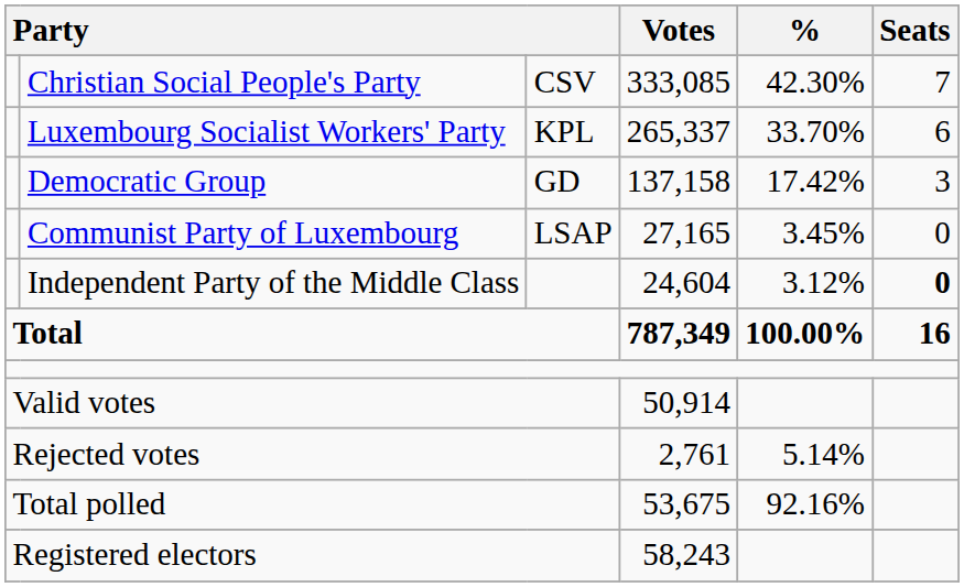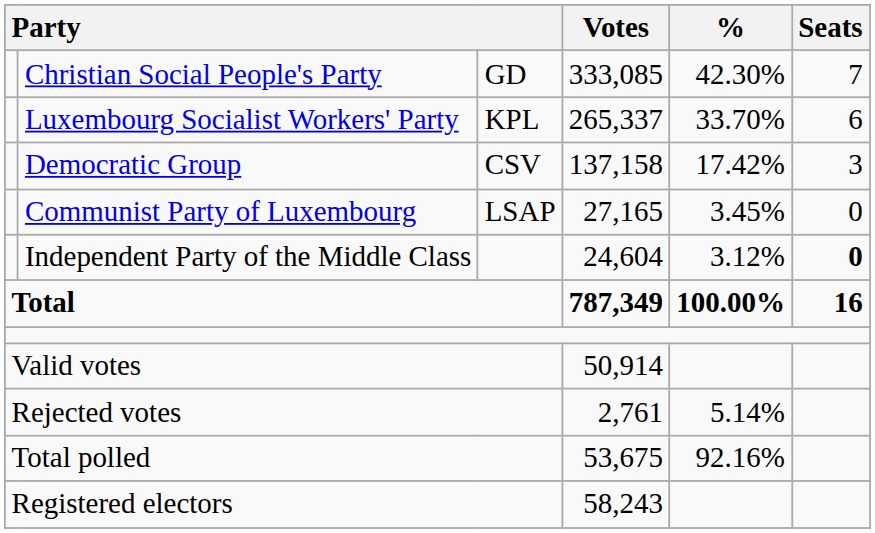 <table class="wikitable" border="1" style="text-align:right;">
 <tr>
 <th style="text-align:left;" valign=bottom colspan=3>Party</th>
 <th align=center valign=bottom width="50">Votes</th>
 <th align=center valign=bottom width="50">%</th>
 <th align=center>Seats</th>
 </tr>
 <tr>
 <td></td>
 <td align=left><a href='#'>Christian Social People's Party</a></td>
-<td align=left>CSV</td>
+<td align=left>GD</td>
 <td>333,085</td>
 <td>42.30%</td>
 <td>7</td>
 </tr>
 <tr>
 <td></td>
 <td align=left><a href='#'>Luxembourg Socialist Workers' Party</a></td>
 <td align=left>KPL</td>
 <td>265,337</td>
 <td>33.70%</td>
 <td>6</td>
 </tr>
 <tr>
 <td></td>
 <td align=left><a href='#'>Democratic Group</a></td>
-<td align=left>GD</td>
+<td align=left>CSV</td>
 <td>137,158</td>
 <td>17.42%</td>
 <td>3</td>
 </tr>
 <tr>
 <td></td>
 <td align=left><a href='#'>Communist Party of Luxembourg</a></td>
 <td align=left>LSAP</td>
 <td>27,165</td>
 <td>3.45%</td>
 <td>0</td>
 </tr>
 <tr>
 <td></td>
 <td align=left>Independent Party of the Middle Class</td>
 <td align=left></td>
 <td>24,604</td>
 <td>3.12%</td>
 <td><strong>0</strong></td>
 </tr>
 <tr style="font-weight:bold">
 <td align=left colspan=3>Total</td>
 <td>787,349</td>
 <td>100.00%</td>
 <td>16</td>
 </tr>
 <tr>
 <td colspan=6 height="2"></td>
 </tr>
 <tr>
 <td align=left colspan=3>Valid votes</td>
 <td>50,914</td>
 <td></td>
 <td></td>
 </tr>
 <tr>
 <td align=left colspan=3>Rejected votes</td>
 <td>2,761</td>
 <td>5.14%</td>
 <td></td>
 </tr>
 <tr>
 <td align=left colspan=3>Total polled</td>
 <td>53,675</td>
 <td>92.16%</td>
 <td></td>
 </tr>
 <tr>
 <td align=left colspan=3>Registered electors</td>
 <td>58,243</td>
 <td></td>
 <td></td>
 </tr>
 </table>
